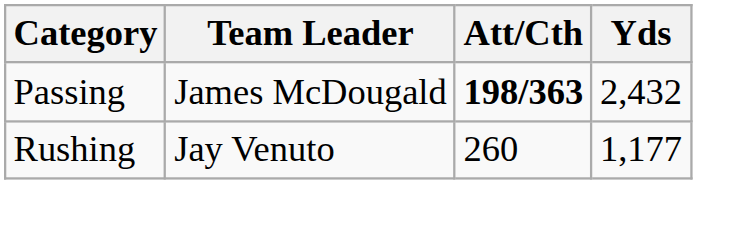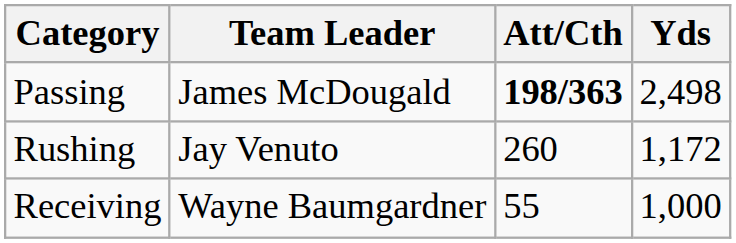 <table class="wikitable">
 <tr>
 <th>Category</th>
 <th>Team Leader</th>
 <th>Att/Cth</th>
 <th>Yds</th>
 </tr>
 <tr style="background: ##ddffdd;">
 <td>Passing</td>
 <td>James McDougald</td>
 <td><strong>198/363</strong></td>
-<td>2,432</td>
+<td>2,498</td>
 </tr>
 <tr style="background: ##ffdddd;">
 <td>Rushing</td>
 <td>Jay Venuto</td>
 <td>260</td>
-<td>1,177</td>
+<td>1,172</td>
+</tr>
+<tr style="background: ##ddffdd;">
+<td>Receiving</td>
+<td>Wayne Baumgardner</td>
+<td>55</td>
+<td>1,000</td>
 </tr>
 </table>
